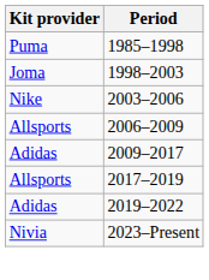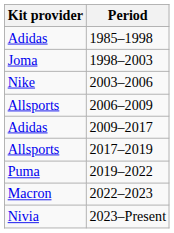 <table class="wikitable">
 <tr>
 <th>Kit provider</th>
 <th>Period</th>
 </tr>
 <tr>
-<td> <a href='#'>Puma</a></td>
+<td> <a href='#'>Adidas</a></td>
 <td>1985–1998</td>
 </tr>
 <tr>
 <td> <a href='#'>Joma</a></td>
 <td>1998–2003</td>
 </tr>
 <tr>
 <td> <a href='#'>Nike</a></td>
 <td>2003–2006</td>
 </tr>
 <tr>
 <td> <a href='#'>Allsports</a></td>
 <td>2006–2009</td>
 </tr>
 <tr>
 <td> <a href='#'>Adidas</a></td>
 <td>2009–2017</td>
 </tr>
 <tr>
 <td> <a href='#'>Allsports</a></td>
 <td>2017–2019</td>
 </tr>
 <tr>
-<td> <a href='#'>Adidas</a></td>
+<td> <a href='#'>Puma</a></td>
 <td>2019–2022</td>
+</tr>
+<tr>
+<td> <a href='#'>Macron</a></td>
+<td>2022–2023</td>
 </tr>
 <tr>
 <td> <a href='#'>Nivia</a></td>
 <td>2023–Present</td>
 </tr>
 </table>
